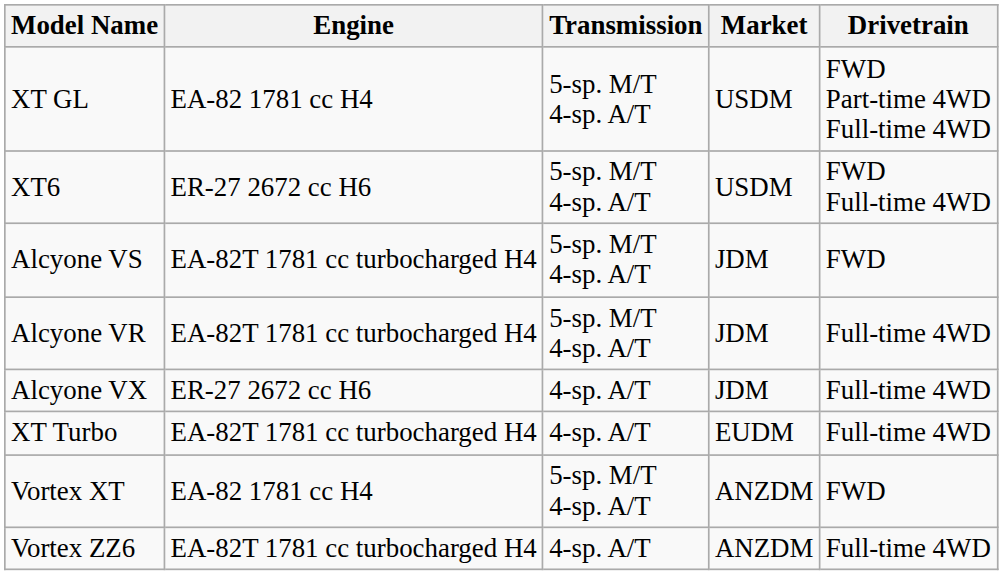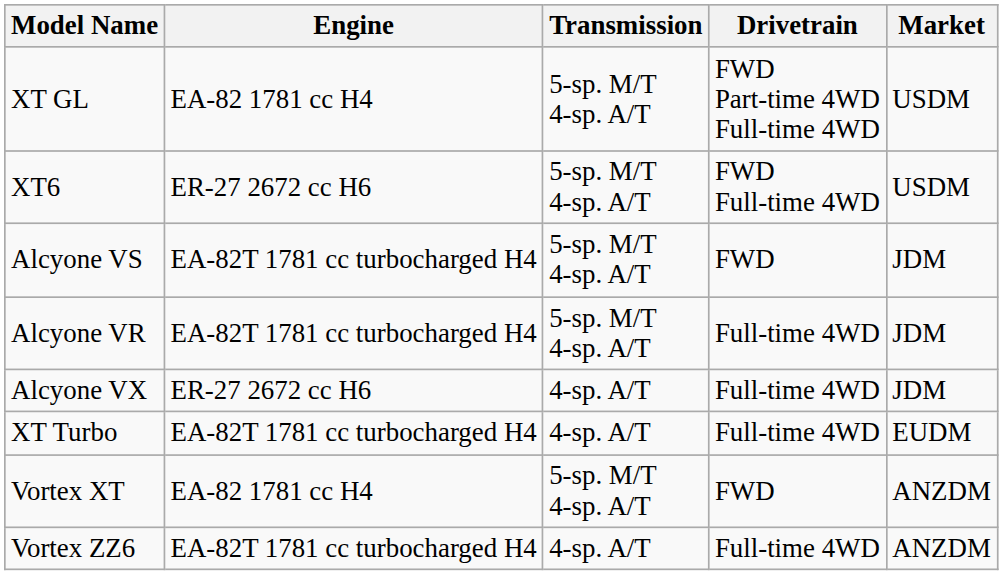 <table class="wikitable">
 <tr>
 <th>Model Name</th>
 <th>Engine</th>
 <th>Transmission</th>
+<th>Drivetrain</th>
 <th>Market</th>
-<th>Drivetrain</th>
 </tr>
 <tr>
 <td>XT GL</td>
 <td>EA-82 1781 cc H4</td>
 <td>5-sp. M/T<br>4-sp. A/T</td>
+<td>FWD<br>Part-time 4WD<br>Full-time 4WD</td>
 <td>USDM</td>
-<td>FWD<br>Part-time 4WD<br>Full-time 4WD</td>
 </tr>
 <tr>
 <td>XT6</td>
 <td>ER-27 2672 cc H6</td>
 <td>5-sp. M/T<br>4-sp. A/T</td>
+<td>FWD<br>Full-time 4WD</td>
 <td>USDM</td>
-<td>FWD<br>Full-time 4WD</td>
 </tr>
 <tr>
 <td>Alcyone VS</td>
 <td>EA-82T 1781 cc turbocharged H4</td>
 <td>5-sp. M/T<br>4-sp. A/T</td>
+<td>FWD</td>
 <td>JDM</td>
-<td>FWD</td>
 </tr>
 <tr>
 <td>Alcyone VR</td>
 <td>EA-82T 1781 cc turbocharged H4</td>
 <td>5-sp. M/T<br>4-sp. A/T</td>
+<td>Full-time 4WD</td>
 <td>JDM</td>
-<td>Full-time 4WD</td>
 </tr>
 <tr>
 <td>Alcyone VX</td>
 <td>ER-27 2672 cc H6</td>
 <td>4-sp. A/T</td>
+<td>Full-time 4WD</td>
 <td>JDM</td>
-<td>Full-time 4WD</td>
 </tr>
 <tr>
 <td>XT Turbo</td>
 <td>EA-82T 1781 cc turbocharged H4</td>
 <td>4-sp. A/T</td>
+<td>Full-time 4WD</td>
 <td>EUDM</td>
-<td>Full-time 4WD</td>
 </tr>
 <tr>
 <td>Vortex XT</td>
 <td>EA-82 1781 cc H4</td>
 <td>5-sp. M/T<br>4-sp. A/T</td>
+<td>FWD</td>
 <td>ANZDM</td>
-<td>FWD</td>
 </tr>
 <tr>
 <td>Vortex ZZ6</td>
 <td>EA-82T 1781 cc turbocharged H4</td>
 <td>4-sp. A/T</td>
+<td>Full-time 4WD</td>
 <td>ANZDM</td>
-<td>Full-time 4WD</td>
 </tr>
 </table>
